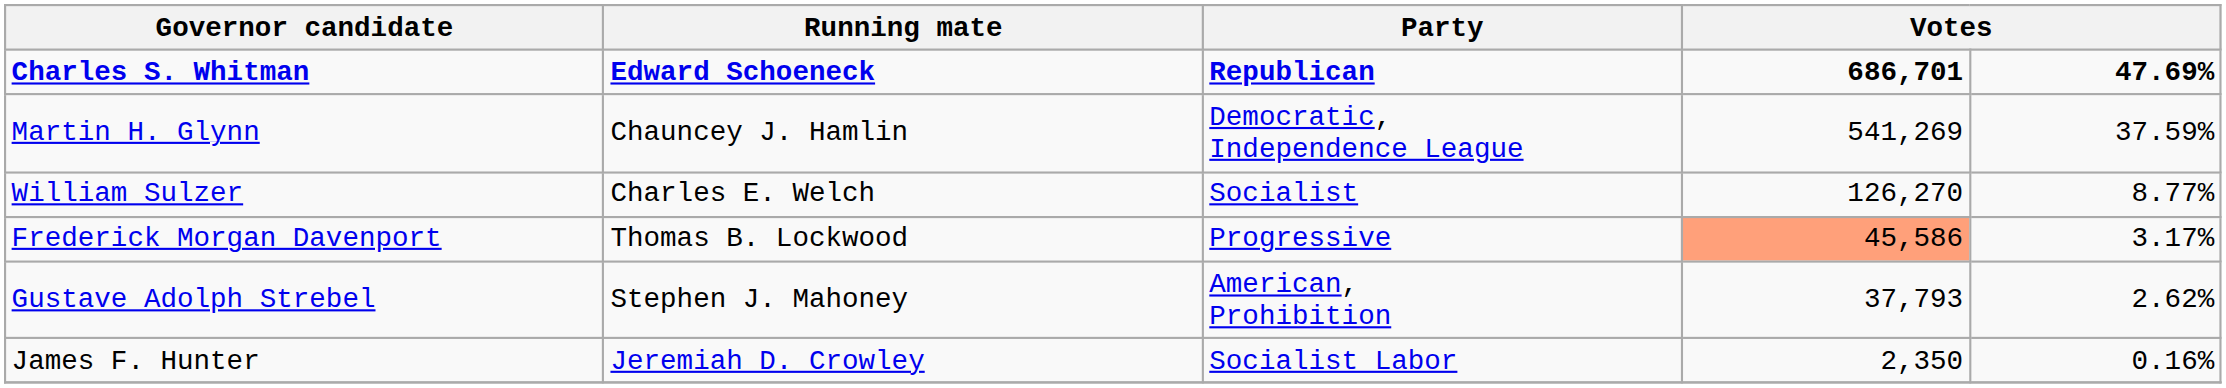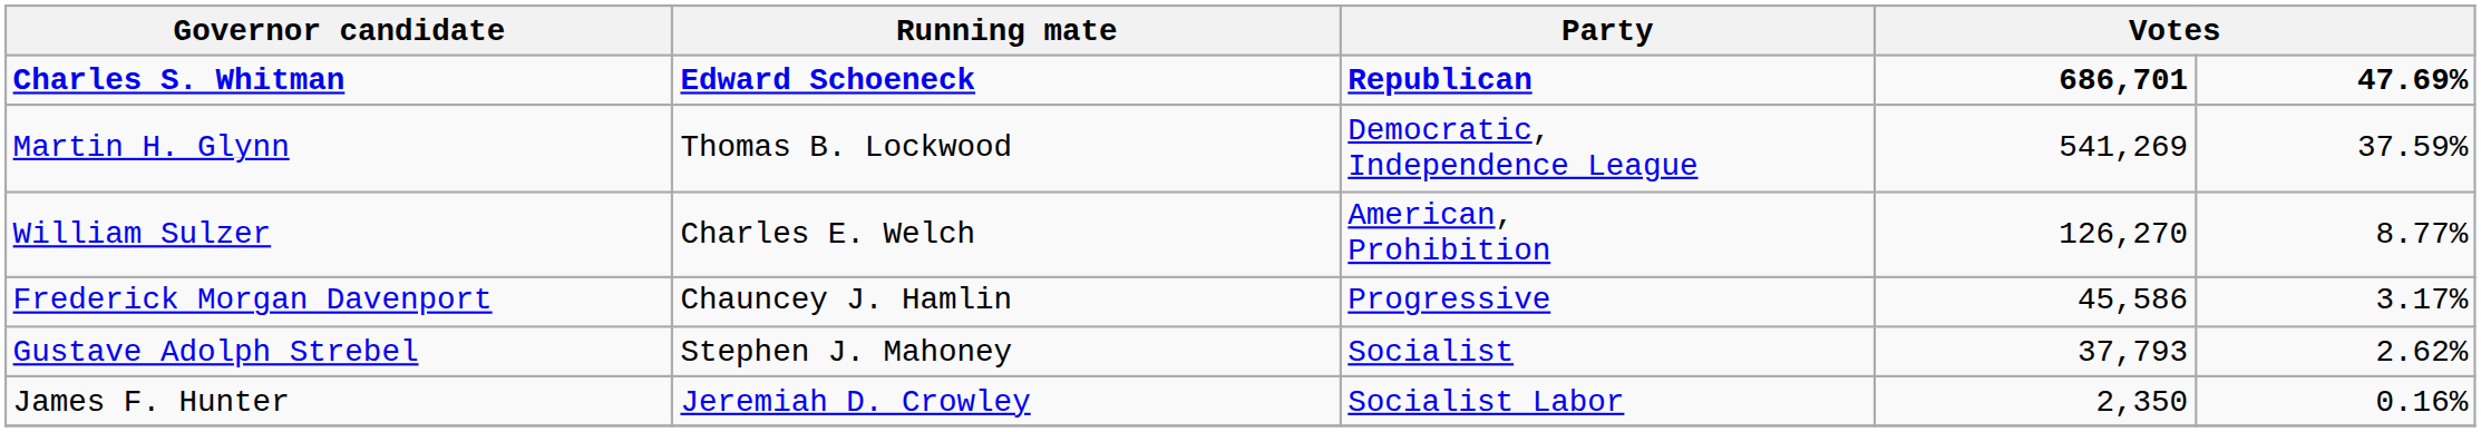 <table class=wikitable>
 <tr bgcolor=lightgrey>
 <th width="20%">Governor candidate</th>
 <th width="20%">Running mate</th>
 <th width="16%">Party</th>
 <th width="18%" colspan="2">Votes</th>
 </tr>
 <tr>
 <td><strong><a href='#'>Charles S. Whitman</a></strong></td>
 <td><strong><a href='#'>Edward Schoeneck</a></strong></td>
 <td><strong><a href='#'>Republican</a></strong></td>
 <td align="right"><strong>686,701</strong></td>
 <td align="right"><strong>47.69%</strong></td>
 </tr>
 <tr>
 <td><a href='#'>Martin H. Glynn</a></td>
-<td>Chauncey J. Hamlin</td>
+<td>Thomas B. Lockwood</td>
 <td><a href='#'>Democratic</a>, <br> <a href='#'>Independence League</a></td>
 <td align="right">541,269</td>
 <td align="right">37.59%</td>
 </tr>
 <tr>
 <td><a href='#'>William Sulzer</a></td>
 <td>Charles E. Welch</td>
-<td><a href='#'>Socialist</a></td>
+<td><a href='#'>American</a>, <br> <a href='#'>Prohibition</a></td>
 <td align="right">126,270</td>
 <td align="right">8.77%</td>
 </tr>
 <tr>
 <td><a href='#'>Frederick Morgan Davenport</a></td>
-<td>Thomas B. Lockwood</td>
+<td>Chauncey J. Hamlin</td>
 <td><a href='#'>Progressive</a></td>
-<td align="right" style="background: lightsalmon;">45,586</td>
+<td align="right">45,586</td>
 <td align="right">3.17%</td>
 </tr>
 <tr>
 <td><a href='#'>Gustave Adolph Strebel</a></td>
 <td>Stephen J. Mahoney</td>
-<td><a href='#'>American</a>, <br> <a href='#'>Prohibition</a></td>
+<td><a href='#'>Socialist</a></td>
 <td align="right">37,793</td>
 <td align="right">2.62%</td>
 </tr>
 <tr>
 <td>James F. Hunter</td>
 <td><a href='#'>Jeremiah D. Crowley</a></td>
 <td><a href='#'>Socialist Labor</a></td>
 <td align="right">2,350</td>
 <td align="right">0.16%</td>
 </tr>
 <tr>
 </tr>
 </table>
